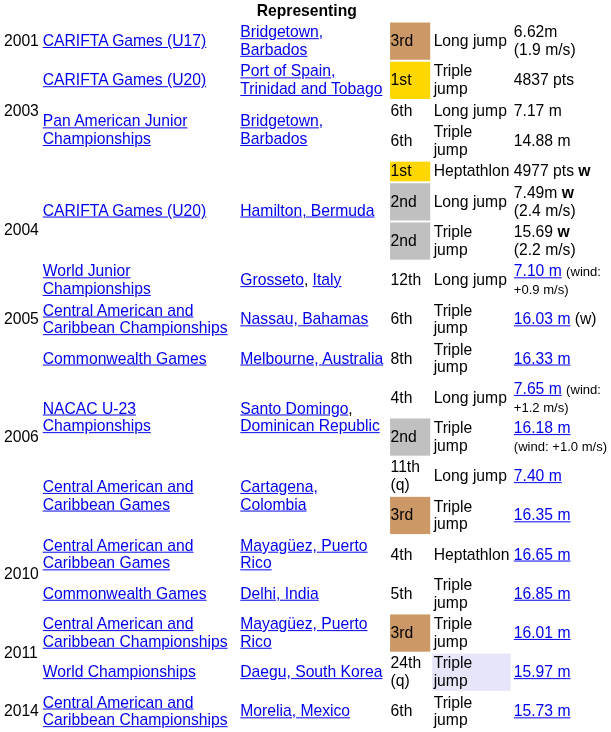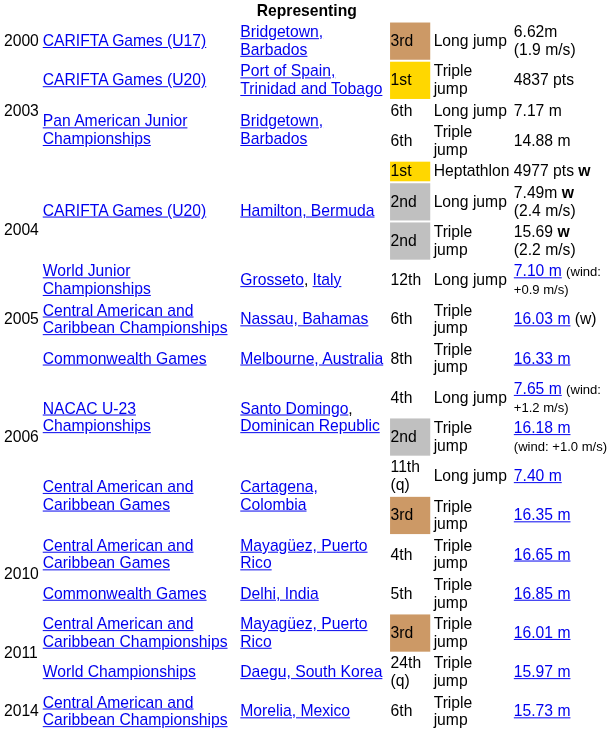 <table>
 <tr>
 <th colspan="6">Representing </th>
 </tr>
 <tr>
-<td>2001</td>
+<td>2000</td>
 <td><a href='#'>CARIFTA Games (U17)</a></td>
 <td><a href='#'>Bridgetown, Barbados</a></td>
 <td bgcolor=cc9966>3rd</td>
 <td>Long jump</td>
 <td>6.62m (1.9 m/s)</td>
 </tr>
 <tr>
 <td rowspan=3>2003</td>
 <td><a href='#'>CARIFTA Games (U20)</a></td>
 <td><a href='#'>Port of Spain, Trinidad and Tobago</a></td>
 <td bgcolor=gold>1st</td>
 <td>Triple jump</td>
 <td>4837 pts</td>
 </tr>
 <tr>
 <td rowspan=2><a href='#'>Pan American Junior Championships</a></td>
 <td rowspan=2><a href='#'>Bridgetown, Barbados</a></td>
 <td>6th</td>
 <td>Long jump</td>
 <td>7.17 m</td>
 </tr>
 <tr>
 <td>6th</td>
 <td>Triple jump</td>
 <td>14.88 m</td>
 </tr>
 <tr>
 <td rowspan = "4">2004</td>
 <td rowspan = "3"><a href='#'>CARIFTA Games (U20)</a></td>
 <td rowspan = "3"><a href='#'>Hamilton, Bermuda</a></td>
 <td bgcolor=gold>1st</td>
 <td>Heptathlon</td>
 <td>4977 pts <strong>w</strong></td>
 </tr>
 <tr>
 <td bgcolor=silver>2nd</td>
 <td>Long jump</td>
 <td>7.49m <strong>w</strong> (2.4 m/s)</td>
 </tr>
 <tr>
 <td bgcolor=silver>2nd</td>
 <td>Triple jump</td>
 <td>15.69 <strong>w</strong> (2.2 m/s)</td>
 </tr>
 <tr>
 <td><a href='#'>World Junior Championships</a></td>
 <td><a href='#'>Grosseto</a>, <a href='#'>Italy</a></td>
 <td>12th</td>
 <td>Long jump</td>
 <td><a href='#'>7.10 m</a>  <small>(wind: +0.9 m/s)</small></td>
 </tr>
 <tr>
 <td>2005</td>
 <td><a href='#'>Central American and Caribbean Championships</a></td>
 <td><a href='#'>Nassau, Bahamas</a></td>
 <td>6th</td>
 <td>Triple jump</td>
 <td><a href='#'>16.03 m</a> (w)</td>
 </tr>
 <tr>
 <td rowspan=5>2006</td>
 <td><a href='#'>Commonwealth Games</a></td>
 <td><a href='#'>Melbourne, Australia</a></td>
 <td>8th</td>
 <td>Triple jump</td>
 <td><a href='#'>16.33 m</a></td>
 </tr>
 <tr>
 <td rowspan=2><a href='#'>NACAC U-23 Championships</a></td>
 <td rowspan=2><a href='#'>Santo Domingo</a>, <a href='#'>Dominican Republic</a></td>
 <td>4th</td>
 <td>Long jump</td>
 <td><a href='#'>7.65 m</a> <small>(wind: +1.2 m/s)</small></td>
 </tr>
 <tr>
 <td bgcolor=silver>2nd</td>
 <td>Triple jump</td>
 <td><a href='#'>16.18 m</a> <small>(wind: +1.0 m/s)</small></td>
 </tr>
 <tr>
 <td rowspan=2><a href='#'>Central American and Caribbean Games</a></td>
 <td rowspan=2><a href='#'>Cartagena, Colombia</a></td>
 <td>11th (q)</td>
 <td>Long jump</td>
 <td><a href='#'>7.40 m</a></td>
 </tr>
 <tr>
 <td bgcolor="cc9966">3rd</td>
 <td>Triple jump</td>
 <td><a href='#'>16.35 m</a></td>
 </tr>
 <tr>
 <td rowspan=2>2010</td>
 <td><a href='#'>Central American and Caribbean Games</a></td>
 <td><a href='#'>Mayagüez, Puerto Rico</a></td>
 <td>4th</td>
-<td>Heptathlon</td>
+<td>Triple jump</td>
 <td><a href='#'>16.65 m</a></td>
 </tr>
 <tr>
 <td><a href='#'>Commonwealth Games</a></td>
 <td><a href='#'>Delhi, India</a></td>
 <td>5th</td>
 <td>Triple jump</td>
 <td><a href='#'>16.85 m</a></td>
 </tr>
 <tr>
 <td rowspan=2>2011</td>
 <td><a href='#'>Central American and Caribbean Championships</a></td>
 <td><a href='#'>Mayagüez, Puerto Rico</a></td>
 <td bgcolor="cc9966">3rd</td>
 <td>Triple jump</td>
 <td><a href='#'>16.01 m</a></td>
 </tr>
 <tr>
 <td><a href='#'>World Championships</a></td>
 <td><a href='#'>Daegu, South Korea</a></td>
 <td>24th (q)</td>
-<td style="background: lavender;">Triple jump</td>
+<td>Triple jump</td>
 <td><a href='#'>15.97 m</a></td>
 </tr>
 <tr>
 <td>2014</td>
 <td><a href='#'>Central American and Caribbean Championships</a></td>
 <td><a href='#'>Morelia, Mexico</a></td>
 <td>6th</td>
 <td>Triple jump</td>
 <td><a href='#'>15.73 m</a></td>
 </tr>
 </table>
